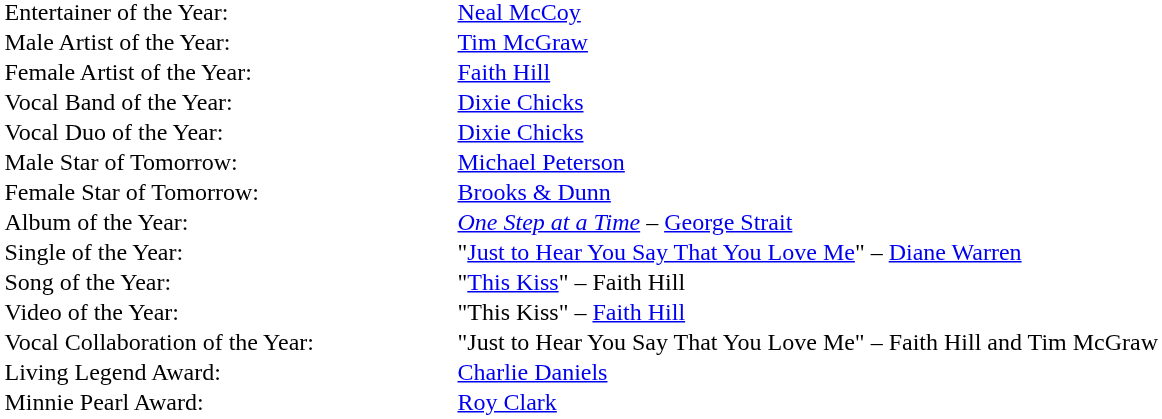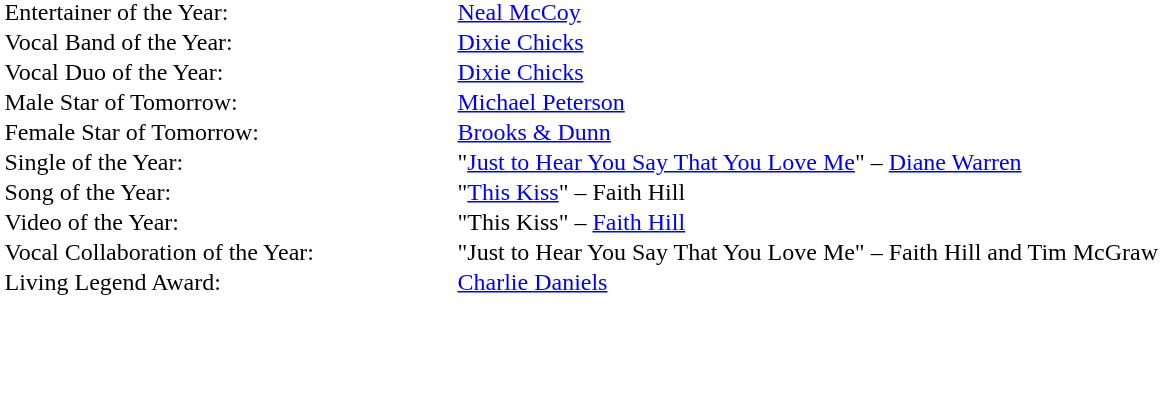 <table cellspacing="0" border="0" cellpadding="1">
 <tr>
 <td style="width:300px;">Entertainer of the Year:</td>
 <td><a href='#'>Neal McCoy</a></td>
-</tr>
-<tr>
-<td>Male Artist of the Year:</td>
-<td><a href='#'>Tim McGraw</a></td>
-</tr>
-<tr>
-<td>Female Artist of the Year:</td>
-<td><a href='#'>Faith Hill</a></td>
 </tr>
 <tr>
 <td>Vocal Band of the Year:</td>
 <td><a href='#'>Dixie Chicks</a></td>
 </tr>
 <tr>
 <td>Vocal Duo of the Year:</td>
 <td><a href='#'>Dixie Chicks</a></td>
 </tr>
 <tr>
 <td>Male Star of Tomorrow:</td>
 <td><a href='#'>Michael Peterson</a></td>
 </tr>
 <tr>
 <td>Female Star of Tomorrow:</td>
 <td><a href='#'>Brooks & Dunn</a></td>
-</tr>
-<tr>
-<td>Album of the Year:</td>
-<td><em><a href='#'>One Step at a Time</a></em> – <a href='#'>George Strait</a></td>
 </tr>
 <tr>
 <td>Single of the Year:</td>
 <td>"<a href='#'>Just to Hear You Say That You Love Me</a>" – <a href='#'>Diane Warren</a></td>
 </tr>
 <tr>
 <td>Song of the Year:</td>
 <td>"<a href='#'>This Kiss</a>" – Faith Hill</td>
 </tr>
 <tr>
 <td>Video of the Year:</td>
 <td>"This Kiss" – <a href='#'>Faith Hill</a></td>
 </tr>
 <tr>
 <td>Vocal Collaboration of the Year:</td>
 <td>"Just to Hear You Say That You Love Me" – Faith Hill and Tim McGraw</td>
 </tr>
 <tr>
 <td>Living Legend Award:</td>
 <td><a href='#'>Charlie Daniels</a></td>
 </tr>
 <tr>
-<td>Minnie Pearl Award:</td>
-<td><a href='#'>Roy Clark</a></td>
-</tr>
-<tr>
 </tr>
 </table>
